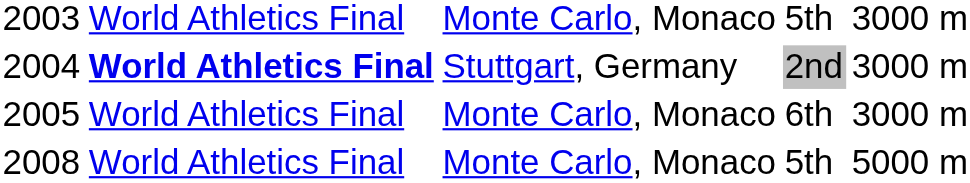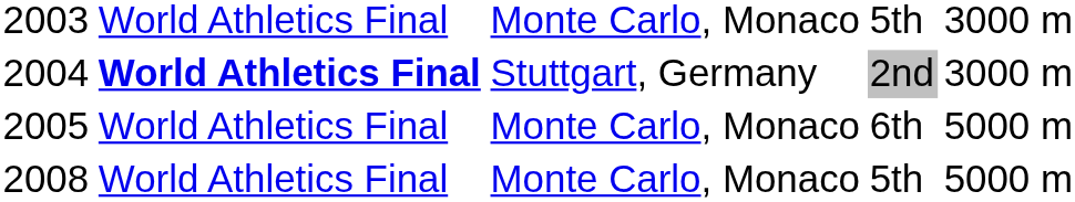 <table>
 <tr>
 <td>2003</td>
 <td><a href='#'>World Athletics Final</a></td>
 <td><a href='#'>Monte Carlo</a>, Monaco</td>
 <td>5th</td>
 <td>3000 m</td>
 <td></td>
 </tr>
 <tr>
 <td>2004</td>
 <td><strong><a href='#'>World Athletics Final</a></strong></td>
 <td><a href='#'>Stuttgart</a>, Germany</td>
 <td bgcolor="silver">2nd</td>
 <td>3000 m</td>
 <td></td>
 </tr>
 <tr>
 <td>2005</td>
 <td><a href='#'>World Athletics Final</a></td>
 <td><a href='#'>Monte Carlo</a>, Monaco</td>
 <td>6th</td>
-<td>3000 m</td>
+<td>5000 m</td>
 <td></td>
 </tr>
 <tr>
 <td>2008</td>
 <td><a href='#'>World Athletics Final</a></td>
 <td><a href='#'>Monte Carlo</a>, Monaco</td>
 <td>5th</td>
 <td>5000 m</td>
 <td></td>
 </tr>
 </table>
